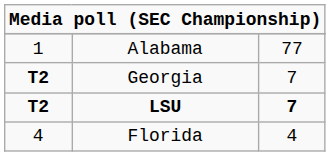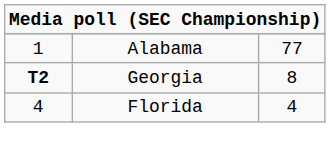 <table class="wikitable">
 <tr align="center">
 <td align="center" Colspan="3"><strong>Media poll (SEC Championship)</strong></td>
 </tr>
 <tr align="center">
 </tr>
 <tr align="center">
 <td>1</td>
 <td>Alabama</td>
 <td>77</td>
 </tr>
 <tr align="center">
 <td><strong>T2</strong></td>
 <td>Georgia</td>
-<td>7</td>
-</tr>
-<tr align="center">
-<td><strong>T2</strong></td>
-<td><strong>LSU</strong></td>
-<td><strong>7</strong></td>
+<td>8</td>
 </tr>
 <tr align="center">
 <td>4</td>
 <td>Florida</td>
 <td>4</td>
 </tr>
 </table>
